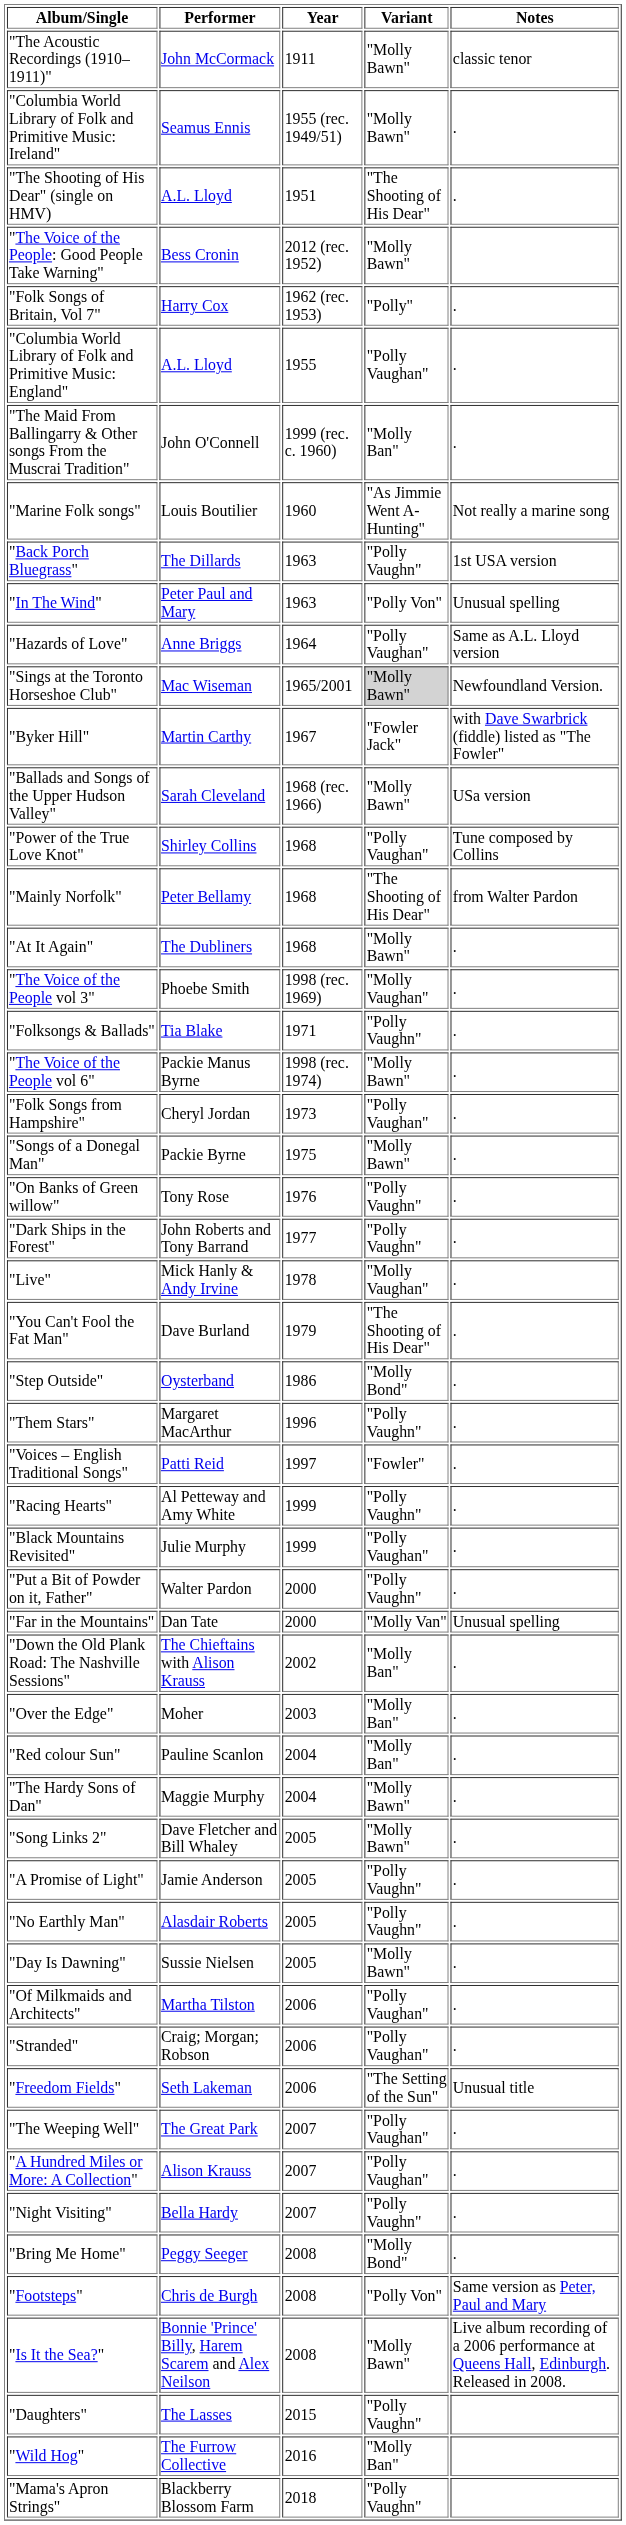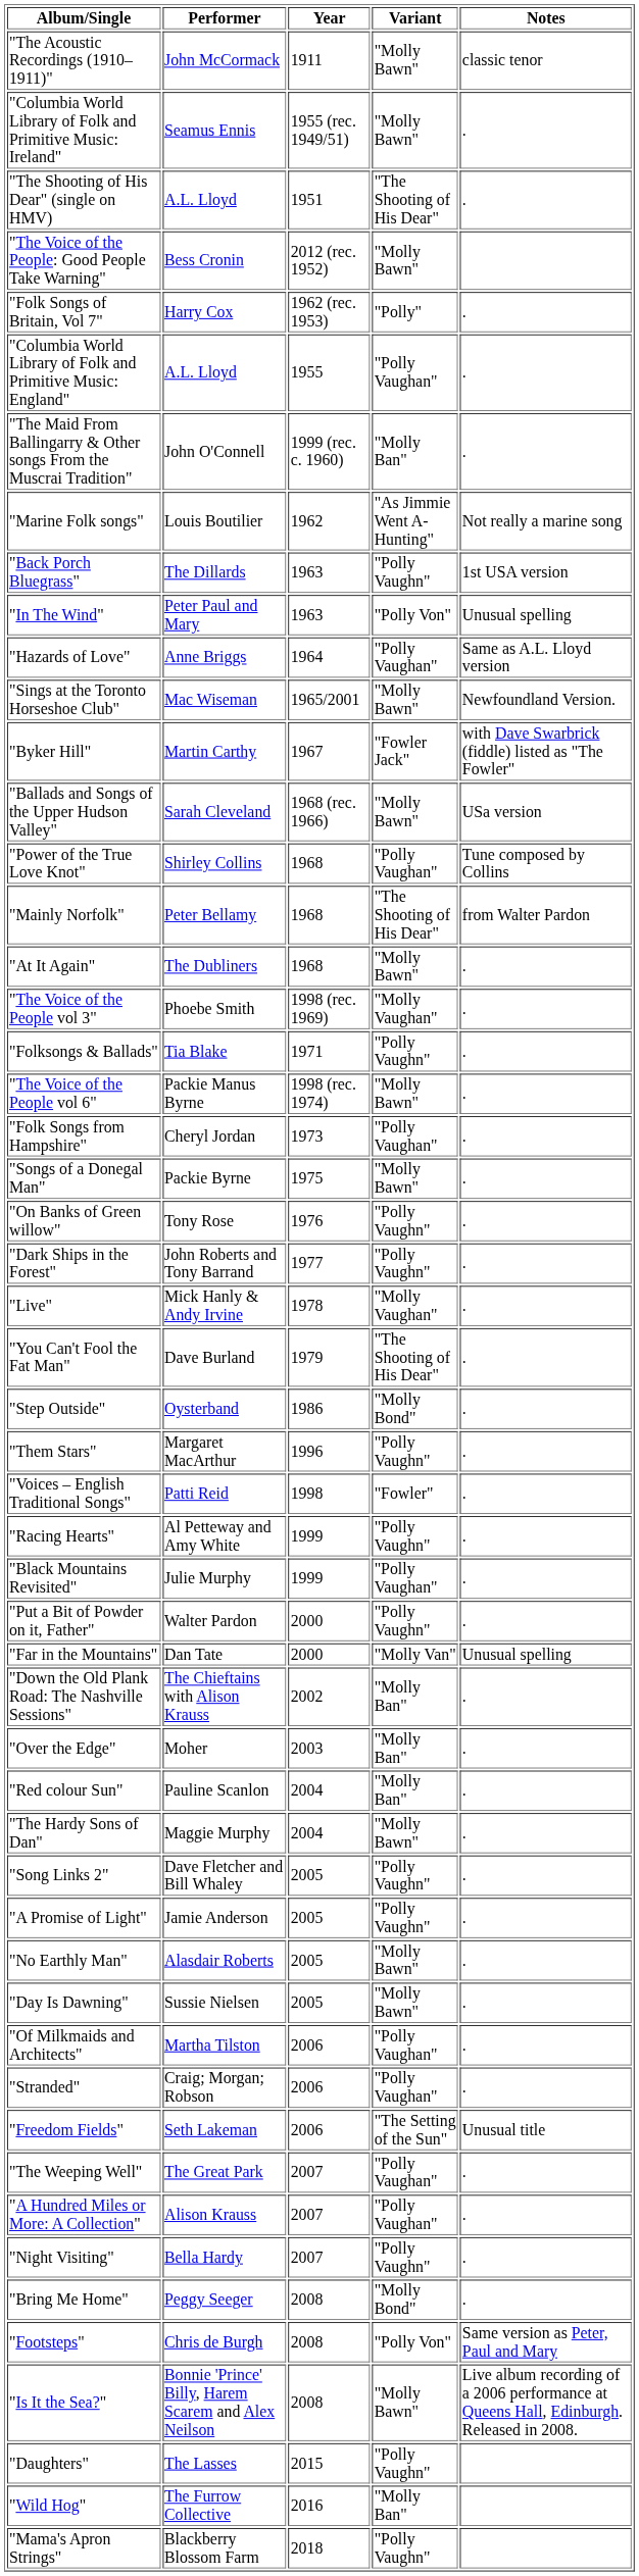 <table border="1">
 <tr>
 <th>Album/Single</th>
 <th>Performer</th>
 <th>Year</th>
 <th>Variant</th>
 <th>Notes</th>
 </tr>
 <tr>
 <td>"The Acoustic Recordings (1910–1911)"</td>
 <td><a href='#'>John McCormack</a></td>
 <td>1911</td>
 <td>"Molly Bawn"</td>
 <td>classic tenor</td>
 </tr>
 <tr>
 <td>"Columbia World Library of Folk and Primitive Music: Ireland"</td>
 <td><a href='#'>Seamus Ennis</a></td>
 <td>1955 (rec. 1949/51)</td>
 <td>"Molly Bawn"</td>
 <td>.</td>
 </tr>
 <tr>
 <td>"The Shooting of His Dear" (single on HMV)</td>
 <td><a href='#'>A.L. Lloyd</a></td>
 <td>1951</td>
 <td>"The Shooting of His Dear"</td>
 <td>.</td>
 </tr>
 <tr>
 <td>"<a href='#'>The Voice of the People</a>: Good People Take Warning"</td>
 <td><a href='#'>Bess Cronin</a></td>
 <td>2012 (rec. 1952)</td>
 <td>"Molly Bawn"</td>
 <td></td>
 </tr>
 <tr>
 <td>"Folk Songs of Britain, Vol 7"</td>
 <td><a href='#'>Harry Cox</a></td>
 <td>1962 (rec. 1953)</td>
 <td>"Polly"</td>
 <td>.</td>
 </tr>
 <tr>
 <td>"Columbia World Library of Folk and Primitive Music: England"</td>
 <td><a href='#'>A.L. Lloyd</a></td>
 <td>1955</td>
 <td>"Polly Vaughan"</td>
 <td>.</td>
 </tr>
 <tr>
 <td>"The Maid From Ballingarry & Other songs From the Muscrai Tradition"</td>
 <td>John O'Connell</td>
 <td>1999 (rec.<br>c. 1960)</td>
 <td>"Molly Ban"</td>
 <td>.</td>
 </tr>
 <tr>
 <td>"Marine Folk songs"</td>
 <td>Louis Boutilier</td>
-<td>1960</td>
+<td>1962</td>
 <td>"As Jimmie Went A-Hunting"</td>
 <td>Not really a marine song</td>
 </tr>
 <tr>
 <td>"<a href='#'>Back Porch Bluegrass</a>"</td>
 <td><a href='#'>The Dillards</a></td>
 <td>1963</td>
 <td>"Polly Vaughn"</td>
 <td>1st USA version</td>
 </tr>
 <tr>
 <td>"<a href='#'>In The Wind</a>"</td>
 <td><a href='#'>Peter Paul and Mary</a></td>
 <td>1963</td>
 <td>"Polly Von"</td>
 <td>Unusual spelling</td>
 </tr>
 <tr>
 <td>"Hazards of Love"</td>
 <td><a href='#'>Anne Briggs</a></td>
 <td>1964</td>
 <td>"Polly Vaughan"</td>
 <td>Same as A.L. Lloyd version</td>
 </tr>
 <tr>
 <td>"Sings at the Toronto Horseshoe Club"</td>
 <td><a href='#'>Mac Wiseman</a></td>
 <td>1965/2001</td>
-<td style="background: lightgrey;">"Molly Bawn"</td>
+<td>"Molly Bawn"</td>
 <td>Newfoundland Version.</td>
 </tr>
 <tr>
 <td>"Byker Hill"</td>
 <td><a href='#'>Martin Carthy</a></td>
 <td>1967</td>
 <td>"Fowler Jack"</td>
 <td>with <a href='#'>Dave Swarbrick</a> (fiddle) listed as "The Fowler"</td>
 </tr>
 <tr>
 <td>"Ballads and Songs of the Upper Hudson Valley"</td>
 <td><a href='#'>Sarah Cleveland</a></td>
 <td>1968 (rec. 1966)</td>
 <td>"Molly Bawn"</td>
 <td>USa version</td>
 </tr>
 <tr>
 <td>"Power of the True Love Knot"</td>
 <td><a href='#'>Shirley Collins</a></td>
 <td>1968</td>
 <td>"Polly Vaughan"</td>
 <td>Tune composed by Collins</td>
 </tr>
 <tr>
 <td>"Mainly Norfolk"</td>
 <td><a href='#'>Peter Bellamy</a></td>
 <td>1968</td>
 <td>"The Shooting of His Dear"</td>
 <td>from Walter Pardon</td>
 </tr>
 <tr>
 <td>"At It Again"</td>
 <td><a href='#'>The Dubliners</a></td>
 <td>1968</td>
 <td>"Molly Bawn"</td>
 <td>.</td>
 </tr>
 <tr>
 <td>"<a href='#'>The Voice of the People</a> vol 3"</td>
 <td>Phoebe Smith</td>
 <td>1998 (rec. 1969)</td>
 <td>"Molly Vaughan"</td>
 <td>.</td>
 </tr>
 <tr>
 <td>"Folksongs & Ballads"</td>
 <td><a href='#'>Tia Blake</a></td>
 <td>1971</td>
 <td>"Polly Vaughn"</td>
 <td>.</td>
 </tr>
 <tr>
 <td>"<a href='#'>The Voice of the People</a> vol 6"</td>
 <td>Packie Manus Byrne</td>
 <td>1998 (rec. 1974)</td>
 <td>"Molly Bawn"</td>
 <td>.</td>
 </tr>
 <tr>
 <td>"Folk Songs from Hampshire"</td>
 <td>Cheryl Jordan</td>
 <td>1973</td>
 <td>"Polly Vaughan"</td>
 <td>.</td>
 </tr>
 <tr>
 <td>"Songs of a Donegal Man"</td>
 <td>Packie Byrne</td>
 <td>1975</td>
 <td>"Molly Bawn"</td>
 <td>.</td>
 </tr>
 <tr>
 <td>"On Banks of Green willow"</td>
 <td>Tony Rose</td>
 <td>1976</td>
 <td>"Polly Vaughn"</td>
 <td>.</td>
 </tr>
 <tr>
 <td>"Dark Ships in the Forest"</td>
 <td>John Roberts and Tony Barrand</td>
 <td>1977</td>
 <td>"Polly Vaughn"</td>
 <td>.</td>
 </tr>
 <tr>
 <td>"Live"</td>
 <td>Mick Hanly & <a href='#'>Andy Irvine</a></td>
 <td>1978</td>
 <td>"Molly Vaughan"</td>
 <td>.</td>
 </tr>
 <tr>
 <td>"You Can't Fool the Fat Man"</td>
 <td>Dave Burland</td>
 <td>1979</td>
 <td>"The Shooting of His Dear"</td>
 <td>.</td>
 </tr>
 <tr>
 <td>"Step Outside"</td>
 <td><a href='#'>Oysterband</a></td>
 <td>1986</td>
 <td>"Molly Bond"</td>
 <td>.</td>
 </tr>
 <tr>
 <td>"Them Stars"</td>
 <td>Margaret MacArthur</td>
 <td>1996</td>
 <td>"Polly Vaughn"</td>
 <td>.</td>
 </tr>
 <tr>
 <td>"Voices – English Traditional Songs"</td>
 <td><a href='#'>Patti Reid</a></td>
-<td>1997</td>
+<td>1998</td>
 <td>"Fowler"</td>
 <td>.</td>
 </tr>
 <tr>
 <td>"Racing Hearts"</td>
 <td>Al Petteway and Amy White</td>
 <td>1999</td>
 <td>"Polly Vaughn"</td>
 <td>.</td>
 </tr>
 <tr>
 <td>"Black Mountains Revisited"</td>
 <td>Julie Murphy</td>
 <td>1999</td>
 <td>"Polly Vaughan"</td>
 <td>.</td>
 </tr>
 <tr>
 <td>"Put a Bit of Powder on it, Father"</td>
 <td>Walter Pardon</td>
 <td>2000</td>
 <td>"Polly Vaughn"</td>
 <td>.</td>
 </tr>
 <tr>
 <td>"Far in the Mountains"</td>
 <td>Dan Tate</td>
 <td>2000</td>
 <td>"Molly Van"</td>
 <td>Unusual spelling</td>
 </tr>
 <tr>
 <td>"Down the Old Plank Road: The Nashville Sessions"</td>
 <td><a href='#'>The Chieftains</a> with <a href='#'>Alison Krauss</a></td>
 <td>2002</td>
 <td>"Molly Ban"</td>
 <td>.</td>
 </tr>
 <tr>
 <td>"Over the Edge"</td>
 <td>Moher</td>
 <td>2003</td>
 <td>"Molly Ban"</td>
 <td>.</td>
 </tr>
 <tr>
 <td>"Red colour Sun"</td>
 <td>Pauline Scanlon</td>
 <td>2004</td>
 <td>"Molly Ban"</td>
 <td>.</td>
 </tr>
 <tr>
 <td>"The Hardy Sons of Dan"</td>
 <td>Maggie Murphy</td>
 <td>2004</td>
 <td>"Molly Bawn"</td>
 <td>.</td>
 </tr>
 <tr>
 <td>"Song Links 2"</td>
 <td>Dave Fletcher and Bill Whaley</td>
 <td>2005</td>
-<td>"Molly Bawn"</td>
+<td>"Polly Vaughn"</td>
 <td>.</td>
 </tr>
 <tr>
 <td>"A Promise of Light"</td>
 <td>Jamie Anderson</td>
 <td>2005</td>
 <td>"Polly Vaughn"</td>
 <td>.</td>
 </tr>
 <tr>
 <td>"No Earthly Man"</td>
 <td><a href='#'>Alasdair Roberts</a></td>
 <td>2005</td>
-<td>"Polly Vaughn"</td>
+<td>"Molly Bawn"</td>
 <td>.</td>
 </tr>
 <tr>
 <td>"Day Is Dawning"</td>
 <td>Sussie Nielsen</td>
 <td>2005</td>
 <td>"Molly Bawn"</td>
 <td>.</td>
 </tr>
 <tr>
 <td>"Of Milkmaids and Architects"</td>
 <td><a href='#'>Martha Tilston</a></td>
 <td>2006</td>
 <td>"Polly Vaughan"</td>
 <td>.</td>
 </tr>
 <tr>
 <td>"Stranded"</td>
 <td>Craig; Morgan; Robson</td>
 <td>2006</td>
 <td>"Polly Vaughan"</td>
 <td>.</td>
 </tr>
 <tr>
 <td>"<a href='#'>Freedom Fields</a>"</td>
 <td><a href='#'>Seth Lakeman</a></td>
 <td>2006</td>
 <td>"The Setting of the Sun"</td>
 <td>Unusual title</td>
 </tr>
 <tr>
 <td>"The Weeping Well"</td>
 <td><a href='#'>The Great Park</a></td>
 <td>2007</td>
 <td>"Polly Vaughan"</td>
 <td>.</td>
 </tr>
 <tr>
 <td>"<a href='#'>A Hundred Miles or More: A Collection</a>"</td>
 <td><a href='#'>Alison Krauss</a></td>
 <td>2007</td>
 <td>"Polly Vaughan"</td>
 <td>.</td>
 </tr>
 <tr>
 <td>"Night Visiting"</td>
 <td><a href='#'>Bella Hardy</a></td>
 <td>2007</td>
 <td>"Polly Vaughn"</td>
 <td>.</td>
 </tr>
 <tr>
 <td>"Bring Me Home"</td>
 <td><a href='#'>Peggy Seeger</a></td>
 <td>2008</td>
 <td>"Molly Bond"</td>
 <td>.</td>
 </tr>
 <tr>
 <td>"<a href='#'>Footsteps</a>"</td>
 <td><a href='#'>Chris de Burgh</a></td>
 <td>2008</td>
 <td>"Polly Von"</td>
 <td>Same version as <a href='#'>Peter, Paul and Mary</a></td>
 </tr>
 <tr>
 <td>"<a href='#'>Is It the Sea?</a>"</td>
 <td><a href='#'>Bonnie 'Prince' Billy</a>, <a href='#'>Harem Scarem</a> and <a href='#'>Alex Neilson</a></td>
 <td>2008</td>
 <td>"Molly Bawn"</td>
 <td>Live album recording of a 2006 performance at <a href='#'>Queens Hall</a>, <a href='#'>Edinburgh</a>. Released in 2008.</td>
 </tr>
 <tr>
 <td>"Daughters"</td>
 <td><a href='#'>The Lasses</a></td>
 <td>2015</td>
 <td>"Polly Vaughn"</td>
 <td></td>
 </tr>
 <tr>
 <td>"<a href='#'>Wild Hog</a>"</td>
 <td><a href='#'>The Furrow Collective</a></td>
 <td>2016</td>
 <td>"Molly Ban"</td>
 <td></td>
 </tr>
 <tr>
 <td>"Mama's Apron Strings"</td>
 <td>Blackberry Blossom Farm</td>
 <td>2018</td>
 <td>"Polly Vaughn"</td>
 <td></td>
 </tr>
 </table>
